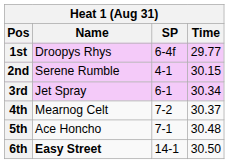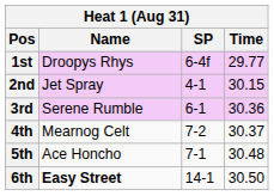 <table class="wikitable">
 <tr>
 <th colspan="6">Heat 1 (Aug 31)</th>
 </tr>
 <tr>
 <th width=20>Pos</th>
 <th width=150>Name</th>
 <th width=40>SP</th>
 <th width=40>Time</th>
 </tr>
 <tr style="background: #f4caf9;">
 <th>1st</th>
 <td>Droopys Rhys</td>
 <td>6-4f</td>
 <td>29.77</td>
 </tr>
 <tr style="background: #f4caf9;">
 <th>2nd</th>
-<td>Serene Rumble</td>
+<td>Jet Spray</td>
 <td>4-1</td>
 <td>30.15</td>
 </tr>
 <tr style="background: #f4caf9;">
 <th>3rd</th>
-<td>Jet Spray</td>
+<td>Serene Rumble</td>
 <td>6-1</td>
-<td>30.34</td>
+<td>30.36</td>
 </tr>
 <tr>
 <th>4th</th>
 <td>Mearnog Celt</td>
 <td>7-2</td>
 <td>30.37</td>
 </tr>
 <tr>
 <th>5th</th>
 <td>Ace Honcho</td>
 <td>7-1</td>
 <td>30.48</td>
 </tr>
 <tr>
 <th>6th</th>
 <td><strong>Easy Street</strong></td>
 <td>14-1</td>
 <td>30.50</td>
 </tr>
 </table>
